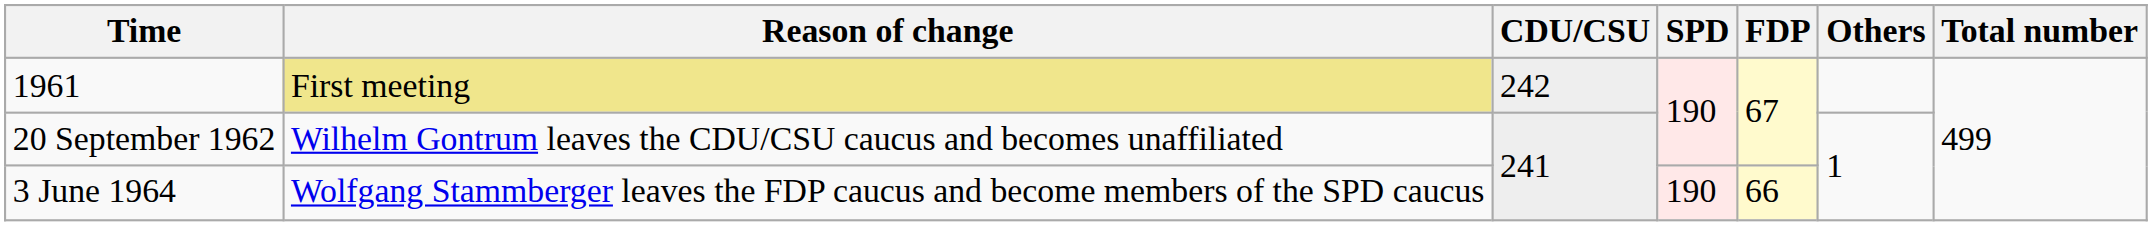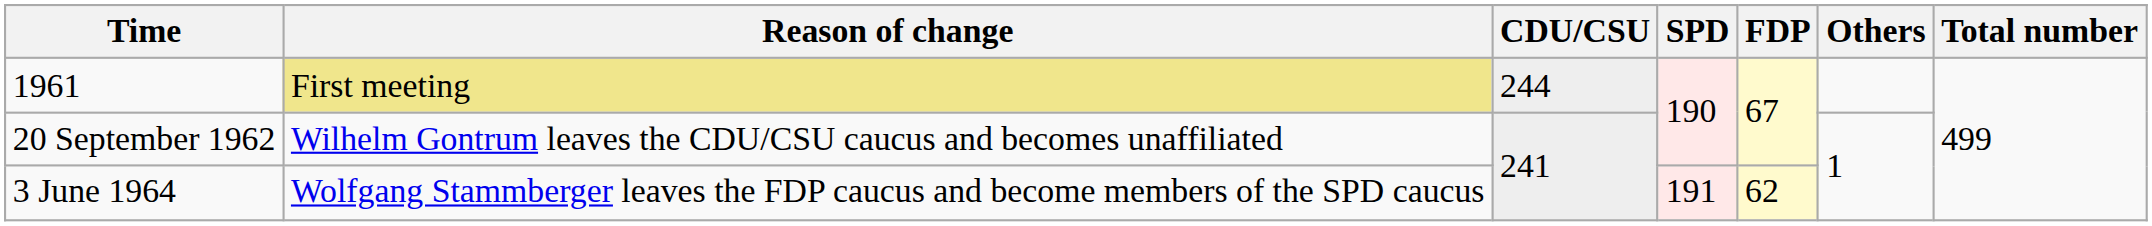 <table class="wikitable">
 <tr>
 <th>Time</th>
 <th>Reason of change</th>
 <th>CDU/CSU</th>
 <th>SPD</th>
 <th>FDP</th>
 <th>Others</th>
 <th>Total number</th>
 </tr>
 <tr>
 <td>1961</td>
 <td style="background: khaki;">First meeting</td>
-<td style="background:#eee;">242</td>
+<td style="background:#eee;">244</td>
 <td rowspan="2" style="background:#FFE8E8;">190</td>
 <td rowspan="2" style="background:#FFFACD;">67</td>
 <td></td>
 <td rowspan="3">499</td>
 </tr>
 <tr>
 <td>20 September 1962</td>
 <td><a href='#'>Wilhelm Gontrum</a> leaves the CDU/CSU caucus and becomes unaffiliated</td>
 <td rowspan="2" style="background:#eee;">241</td>
 <td rowspan="2">1</td>
 </tr>
 <tr>
 <td>3 June 1964</td>
 <td><a href='#'>Wolfgang Stammberger</a> leaves the FDP caucus and become members of the SPD caucus</td>
-<td style="background:#ffe8e8;">190</td>
-<td style="background:#fffacd;">66</td>
+<td style="background:#ffe8e8;">191</td>
+<td style="background:#fffacd;">62</td>
 </tr>
 </table>
